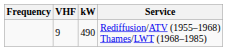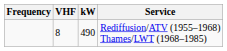 <table class="wikitable sortable">
 <tr>
 <th>Frequency</th>
 <th>VHF</th>
 <th>kW</th>
 <th>Service</th>
 </tr>
 <tr>
 <td></td>
-<td>9</td>
+<td>8</td>
 <td>490</td>
 <td><a href='#'>Rediffusion</a>/<a href='#'>ATV</a> (1955–1968)<br><a href='#'>Thames</a>/<a href='#'>LWT</a> (1968–1985)</td>
 </tr>
 </table>
